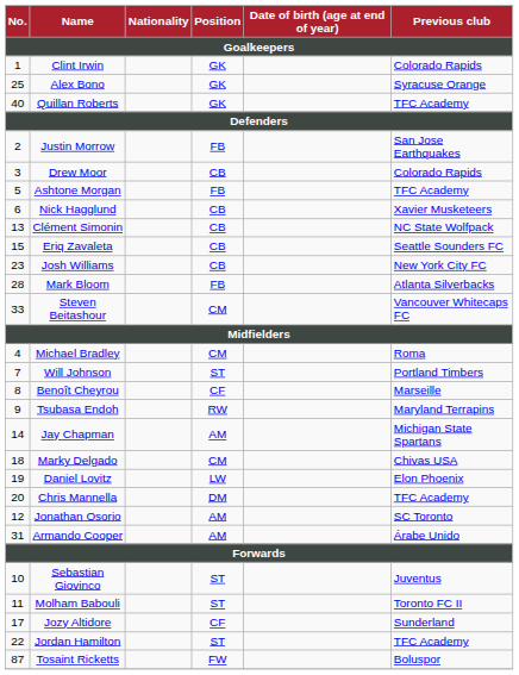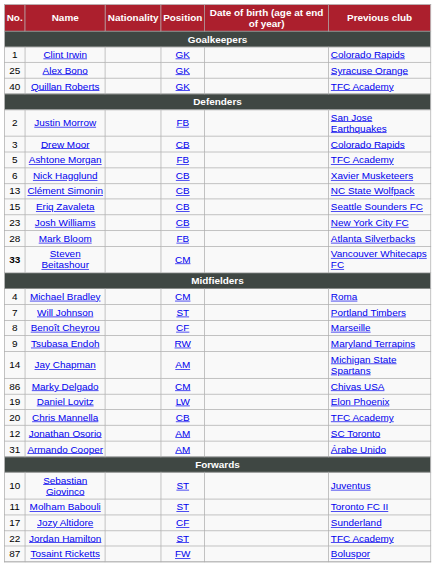 <table class="wikitable" style="text-align:center; font-size:90%; width:70%;">
 <tr>
 <th style="background:#AC1F2D; color:white; text-align:center;">No.</th>
 <th style="background:#AC1F2D; color:white; text-align:center;">Name</th>
 <th style="background:#AC1F2D; color:white; text-align:center;">Nationality</th>
 <th style="background:#AC1F2D; color:white; text-align:center;">Position</th>
 <th style="background:#AC1F2D; color:white; text-align:center;">Date of birth (age at end of year)</th>
 <th style="background:#AC1F2D; color:white; text-align:center;">Previous club</th>
 </tr>
 <tr>
 <th colspan="6" style="background:#3F4743; color:white; text-align:center;">Goalkeepers</th>
 </tr>
 <tr>
 <td>1</td>
 <td><a href='#'>Clint Irwin</a></td>
 <td></td>
 <td><a href='#'>GK</a></td>
 <td></td>
 <td align="left"> <a href='#'>Colorado Rapids</a></td>
 </tr>
 <tr>
 <td>25</td>
 <td><a href='#'>Alex Bono</a></td>
 <td></td>
 <td><a href='#'>GK</a></td>
 <td></td>
 <td align="left"> <a href='#'>Syracuse Orange</a></td>
 </tr>
 <tr>
 <td>40</td>
 <td><a href='#'>Quillan Roberts</a></td>
 <td></td>
 <td><a href='#'>GK</a></td>
 <td></td>
 <td align="left"> <a href='#'>TFC Academy</a></td>
 </tr>
 <tr>
 <th colspan="6" style="background:#3F4743; color:white; text-align:center;">Defenders</th>
 </tr>
 <tr>
 <td>2</td>
 <td><a href='#'>Justin Morrow</a></td>
 <td></td>
 <td><a href='#'>FB</a></td>
 <td></td>
 <td align="left"> <a href='#'>San Jose Earthquakes</a></td>
 </tr>
 <tr>
 <td>3</td>
 <td><a href='#'>Drew Moor</a></td>
 <td></td>
 <td><a href='#'>CB</a></td>
 <td></td>
 <td align="left"> <a href='#'>Colorado Rapids</a></td>
 </tr>
 <tr>
 <td>5</td>
 <td><a href='#'>Ashtone Morgan</a></td>
 <td></td>
 <td><a href='#'>FB</a></td>
 <td></td>
 <td align="left"> <a href='#'>TFC Academy</a></td>
 </tr>
 <tr>
 <td>6</td>
 <td><a href='#'>Nick Hagglund</a></td>
 <td></td>
 <td><a href='#'>CB</a></td>
 <td></td>
 <td align="left"> <a href='#'>Xavier Musketeers</a></td>
 </tr>
 <tr>
 <td>13</td>
 <td><a href='#'>Clément Simonin</a></td>
 <td></td>
 <td><a href='#'>CB</a></td>
 <td></td>
 <td align="left"> <a href='#'>NC State Wolfpack</a></td>
 </tr>
 <tr>
 <td>15</td>
 <td><a href='#'>Eriq Zavaleta</a></td>
 <td></td>
 <td><a href='#'>CB</a></td>
 <td></td>
 <td align="left"> <a href='#'>Seattle Sounders FC</a></td>
 </tr>
 <tr>
 <td>23</td>
 <td><a href='#'>Josh Williams</a></td>
 <td></td>
 <td><a href='#'>CB</a></td>
 <td></td>
 <td align="left"> <a href='#'>New York City FC</a></td>
 </tr>
 <tr>
 <td>28</td>
 <td><a href='#'>Mark Bloom</a></td>
 <td></td>
 <td><a href='#'>FB</a></td>
 <td></td>
 <td align="left"> <a href='#'>Atlanta Silverbacks</a></td>
 </tr>
 <tr>
-<td>33</td>
+<td><strong>33</strong></td>
 <td><a href='#'>Steven Beitashour</a></td>
 <td></td>
 <td><a href='#'>CM</a></td>
 <td></td>
 <td align="left"> <a href='#'>Vancouver Whitecaps FC</a></td>
 </tr>
 <tr>
 <th colspan="6" style="background:#3F4743; color:white; text-align:center;">Midfielders</th>
 </tr>
 <tr>
 <td>4</td>
 <td><a href='#'>Michael Bradley</a></td>
 <td></td>
 <td><a href='#'>CM</a></td>
 <td></td>
 <td align="left"> <a href='#'>Roma</a></td>
 </tr>
 <tr>
 <td>7</td>
 <td><a href='#'>Will Johnson</a></td>
 <td></td>
 <td><a href='#'>ST</a></td>
 <td></td>
 <td align="left"> <a href='#'>Portland Timbers</a></td>
 </tr>
 <tr>
 <td>8</td>
 <td><a href='#'>Benoît Cheyrou</a></td>
 <td></td>
 <td><a href='#'>CF</a></td>
 <td></td>
 <td align="left"> <a href='#'>Marseille</a></td>
 </tr>
 <tr>
 <td>9</td>
 <td><a href='#'>Tsubasa Endoh</a></td>
 <td></td>
 <td><a href='#'>RW</a></td>
 <td></td>
 <td align="left"> <a href='#'>Maryland Terrapins</a></td>
 </tr>
 <tr>
 <td>14</td>
 <td><a href='#'>Jay Chapman</a></td>
 <td></td>
 <td><a href='#'>AM</a></td>
 <td></td>
 <td align="left"> <a href='#'>Michigan State Spartans</a></td>
 </tr>
 <tr>
-<td>18</td>
+<td>86</td>
 <td><a href='#'>Marky Delgado</a></td>
 <td></td>
 <td><a href='#'>CM</a></td>
 <td></td>
 <td align="left"> <a href='#'>Chivas USA</a></td>
 </tr>
 <tr>
 <td>19</td>
 <td><a href='#'>Daniel Lovitz</a></td>
 <td></td>
 <td><a href='#'>LW</a></td>
 <td></td>
 <td align="left"> <a href='#'>Elon Phoenix</a></td>
 </tr>
 <tr>
 <td>20</td>
 <td><a href='#'>Chris Mannella</a></td>
 <td></td>
-<td><a href='#'>DM</a></td>
+<td><a href='#'>CB</a></td>
 <td></td>
 <td align="left"> <a href='#'>TFC Academy</a></td>
 </tr>
 <tr>
 <td>12</td>
 <td><a href='#'>Jonathan Osorio</a></td>
 <td></td>
 <td><a href='#'>AM</a></td>
 <td></td>
 <td align="left"> <a href='#'>SC Toronto</a></td>
 </tr>
 <tr>
 <td>31</td>
 <td><a href='#'>Armando Cooper</a></td>
 <td></td>
 <td><a href='#'>AM</a></td>
 <td></td>
 <td align="left"> <a href='#'>Árabe Unido</a></td>
 </tr>
 <tr>
 <th colspan="6" style="background:#3F4743; color:white; text-align:center;">Forwards</th>
 </tr>
 <tr>
 <td>10</td>
 <td><a href='#'>Sebastian Giovinco</a></td>
 <td></td>
 <td><a href='#'>ST</a></td>
 <td></td>
 <td align="left"> <a href='#'>Juventus</a></td>
 </tr>
 <tr>
 <td>11</td>
 <td><a href='#'>Molham Babouli</a></td>
 <td></td>
 <td><a href='#'>ST</a></td>
 <td></td>
 <td align="left"> <a href='#'>Toronto FC II</a></td>
 </tr>
 <tr>
 <td>17</td>
 <td><a href='#'>Jozy Altidore</a></td>
 <td></td>
 <td><a href='#'>CF</a></td>
 <td></td>
 <td align="left"> <a href='#'>Sunderland</a></td>
 </tr>
 <tr>
 <td>22</td>
 <td><a href='#'>Jordan Hamilton</a></td>
 <td></td>
 <td><a href='#'>ST</a></td>
 <td></td>
 <td align="left"> <a href='#'>TFC Academy</a></td>
 </tr>
 <tr>
 <td>87</td>
 <td><a href='#'>Tosaint Ricketts</a></td>
 <td></td>
 <td><a href='#'>FW</a></td>
 <td></td>
 <td align="left"> <a href='#'>Boluspor</a></td>
 </tr>
 <tr>
 </tr>
 </table>
